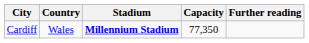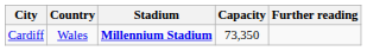 <table class="wikitable sortable" style="text-align:center">
 <tr>
 <th>City</th>
 <th>Country</th>
 <th>Stadium</th>
 <th>Capacity</th>
 <th class="unsortable">Further reading</th>
 </tr>
 <tr>
 <td><a href='#'>Cardiff</a></td>
 <td><a href='#'>Wales</a></td>
 <td><strong><a href='#'>Millennium Stadium</a></strong></td>
-<td>77,350</td>
+<td>73,350</td>
 <td></td>
 </tr>
 </table>
